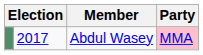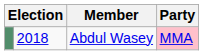 <table class="wikitable">
 <tr>
 <th colspan="2">Election</th>
 <th>Member</th>
 <th>Party</th>
 </tr>
 <tr>
 <td bgcolor="#528d6b"></td>
-<td><a href='#'>2017</a></td>
+<td><a href='#'>2018</a></td>
 <td><a href='#'>Abdul Wasey</a></td>
 <td style="background: pink;"><a href='#'>MMA</a></td>
 </tr>
 </table>
